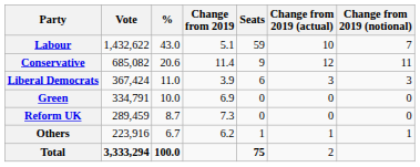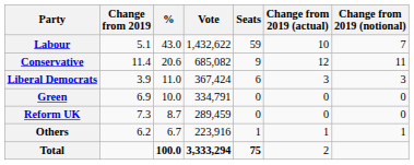 <table class="wikitable plainrowheaders" style="text-align:right">
 <tr>
 <th>Party</th>
+<th>Change<br>from 2019</th>
+<th>%</th>
 <th>Vote</th>
-<th>%</th>
-<th>Change<br>from 2019</th>
 <th>Seats</th>
 <th>Change from<br>2019 (actual)</th>
 <th>Change from<br>2019 (notional)</th>
 </tr>
 <tr>
 <th scope="row"><a href='#'>Labour</a></th>
+<td> 5.1</td>
+<td>43.0</td>
 <td>1,432,622</td>
-<td>43.0</td>
-<td> 5.1</td>
 <td>59</td>
 <td> 10</td>
 <td> 7</td>
 </tr>
 <tr>
 <th scope="row"><a href='#'>Conservative</a></th>
+<td> 11.4</td>
+<td>20.6</td>
 <td>685,082</td>
-<td>20.6</td>
-<td> 11.4</td>
 <td>9</td>
 <td> 12</td>
 <td> 11</td>
 </tr>
 <tr>
 <th scope="row"><a href='#'>Liberal Democrats</a></th>
+<td> 3.9</td>
+<td>11.0</td>
 <td>367,424</td>
-<td>11.0</td>
-<td> 3.9</td>
 <td>6</td>
 <td> 3</td>
 <td> 3</td>
 </tr>
 <tr>
 <th scope="row"><a href='#'>Green</a></th>
+<td> 6.9</td>
+<td>10.0</td>
 <td>334,791</td>
-<td>10.0</td>
-<td> 6.9</td>
 <td>0</td>
 <td> 0</td>
 <td> 0</td>
 </tr>
 <tr>
 <th scope="row"><a href='#'>Reform UK</a></th>
+<td> 7.3</td>
+<td>8.7</td>
 <td>289,459</td>
-<td>8.7</td>
-<td> 7.3</td>
 <td>0</td>
 <td> 0</td>
 <td> 0</td>
 </tr>
 <tr>
 <th scope="row">Others</th>
+<td> 6.2</td>
+<td>6.7</td>
 <td>223,916</td>
-<td>6.7</td>
-<td> 6.2</td>
 <td>1</td>
 <td> 1</td>
 <td> 1</td>
 </tr>
 <tr>
 <th scope="row"><strong>Total</strong></th>
+<td></td>
+<td><strong>100.0</strong></td>
 <td><strong>3,333,294</strong></td>
-<td><strong>100.0</strong></td>
-<td></td>
 <td><strong>75</strong></td>
 <td> 2</td>
 <td></td>
 </tr>
 </table>
